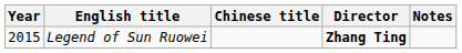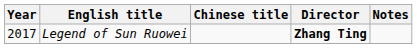 <table class="wikitable">
 <tr>
 <th>Year</th>
 <th>English title</th>
 <th>Chinese title</th>
 <th>Director</th>
 <th>Notes</th>
 </tr>
 <tr>
-<td>2015</td>
+<td>2017</td>
 <td><em>Legend of Sun Ruowei</em></td>
 <td></td>
 <td><strong>Zhang Ting</strong></td>
 <td></td>
 </tr>
 <tr>
 </tr>
 </table>
